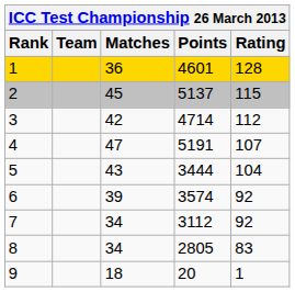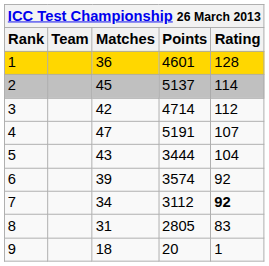 <table class="wikitable" style="white-space: nowrap;">
 <tr>
 <th colspan="5"><a href='#'>ICC Test Championship</a> <small>26 March 2013</small></th>
 </tr>
 <tr>
 <th>Rank</th>
 <th>Team</th>
 <th>Matches</th>
 <th>Points</th>
 <th>Rating</th>
 </tr>
 <tr style="background:gold">
 <td>1</td>
 <td style="text-align:left"></td>
 <td>36</td>
 <td>4601</td>
 <td>128</td>
 </tr>
 <tr style="background:silver">
 <td>2</td>
 <td style="text-align:left"></td>
 <td>45</td>
 <td>5137</td>
-<td>115</td>
+<td>114</td>
 </tr>
 <tr>
 <td>3</td>
 <td style="text-align:left"></td>
 <td>42</td>
 <td>4714</td>
 <td>112</td>
 </tr>
 <tr>
 <td>4</td>
 <td style="text-align:left"></td>
 <td>47</td>
 <td>5191</td>
 <td>107</td>
 </tr>
 <tr>
 <td>5</td>
 <td style="text-align:left"></td>
 <td>43</td>
 <td>3444</td>
 <td>104</td>
 </tr>
 <tr>
 <td>6</td>
 <td style="text-align:left"></td>
 <td>39</td>
 <td>3574</td>
 <td>92</td>
 </tr>
 <tr>
 <td>7</td>
 <td style="text-align:left"></td>
 <td>34</td>
 <td>3112</td>
-<td>92</td>
+<td><strong>92</strong></td>
 </tr>
 <tr>
 <td>8</td>
 <td style="text-align:left"></td>
-<td>34</td>
+<td>31</td>
 <td>2805</td>
 <td>83</td>
 </tr>
 <tr>
 <td>9</td>
 <td style="text-align:left"></td>
 <td>18</td>
 <td>20</td>
 <td>1</td>
 </tr>
 </table>
